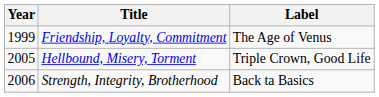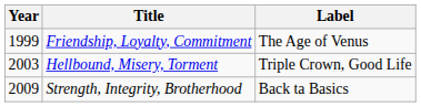 <table class="wikitable">
 <tr>
 <th align="left">Year</th>
 <th align="left">Title</th>
 <th align="left">Label</th>
 </tr>
 <tr>
 <td>1999</td>
 <td><em><a href='#'>Friendship, Loyalty, Commitment</a></em></td>
 <td>The Age of Venus</td>
 </tr>
 <tr>
-<td>2005</td>
+<td>2003</td>
 <td><em><a href='#'>Hellbound, Misery, Torment</a></em></td>
 <td>Triple Crown, Good Life</td>
 </tr>
 <tr>
-<td>2006</td>
+<td>2009</td>
 <td><em>Strength, Integrity, Brotherhood</em></td>
 <td>Back ta Basics</td>
 </tr>
 </table>
